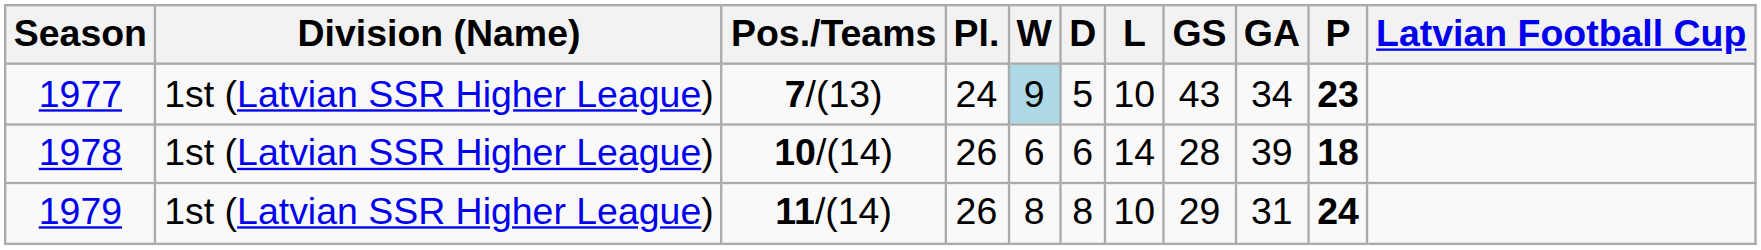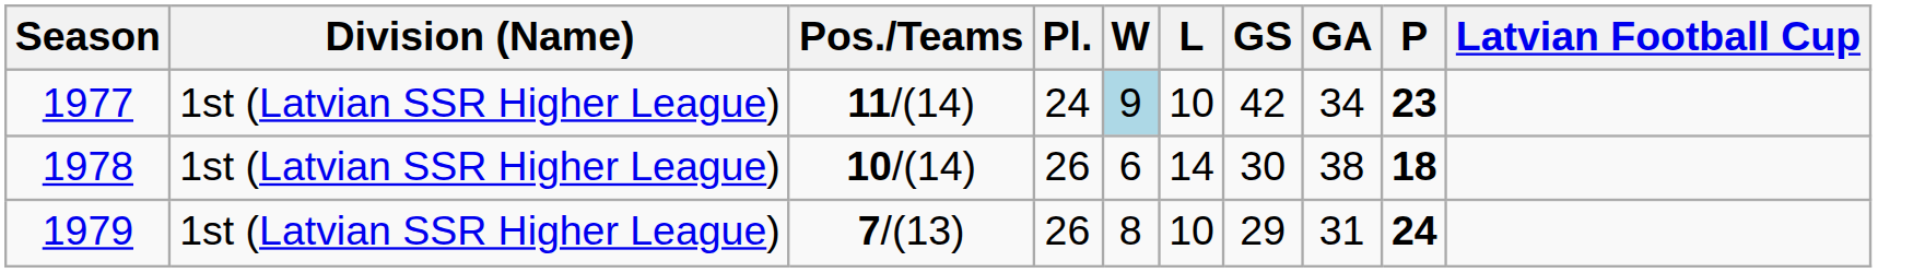 <table class="wikitable">
 <tr>
 <th>Season</th>
 <th>Division (Name)</th>
 <th>Pos./Teams</th>
 <th>Pl.</th>
 <th>W</th>
-<th>D</th>
 <th>L</th>
 <th>GS</th>
 <th>GA</th>
 <th>P</th>
 <th><a href='#'>Latvian Football Cup</a></th>
 </tr>
 <tr>
 <td align=center><a href='#'>1977</a></td>
 <td align=center>1st (<a href='#'>Latvian SSR Higher League</a>)</td>
-<td align=center bgcolor=><strong>7</strong>/(13)</td>
+<td align=center bgcolor=><strong>11</strong>/(14)</td>
 <td align=center>24</td>
 <td align=center style="background: lightblue;">9</td>
-<td align=center>5</td>
 <td align=center>10</td>
-<td align=center>43</td>
+<td align=center>42</td>
 <td align=center>34</td>
 <td align=center><strong>23</strong></td>
 <td align=center bgcolor=></td>
 </tr>
 <tr>
 <td align=center><a href='#'>1978</a></td>
 <td align=center>1st (<a href='#'>Latvian SSR Higher League</a>)</td>
 <td align=center bgcolor=><strong>10</strong>/(14)</td>
 <td align=center>26</td>
 <td align=center>6</td>
-<td align=center>6</td>
 <td align=center>14</td>
-<td align=center>28</td>
-<td align=center>39</td>
+<td align=center>30</td>
+<td align=center>38</td>
 <td align=center><strong>18</strong></td>
 <td align=center bgcolor=></td>
 </tr>
 <tr>
 <td align=center><a href='#'>1979</a></td>
 <td align=center>1st (<a href='#'>Latvian SSR Higher League</a>)</td>
-<td align=center bgcolor=><strong>11</strong>/(14)</td>
+<td align=center bgcolor=><strong>7</strong>/(13)</td>
 <td align=center>26</td>
-<td align=center>8</td>
 <td align=center>8</td>
 <td align=center>10</td>
 <td align=center>29</td>
 <td align=center>31</td>
 <td align=center><strong>24</strong></td>
 <td align=center bgcolor=></td>
 </tr>
 </table>
